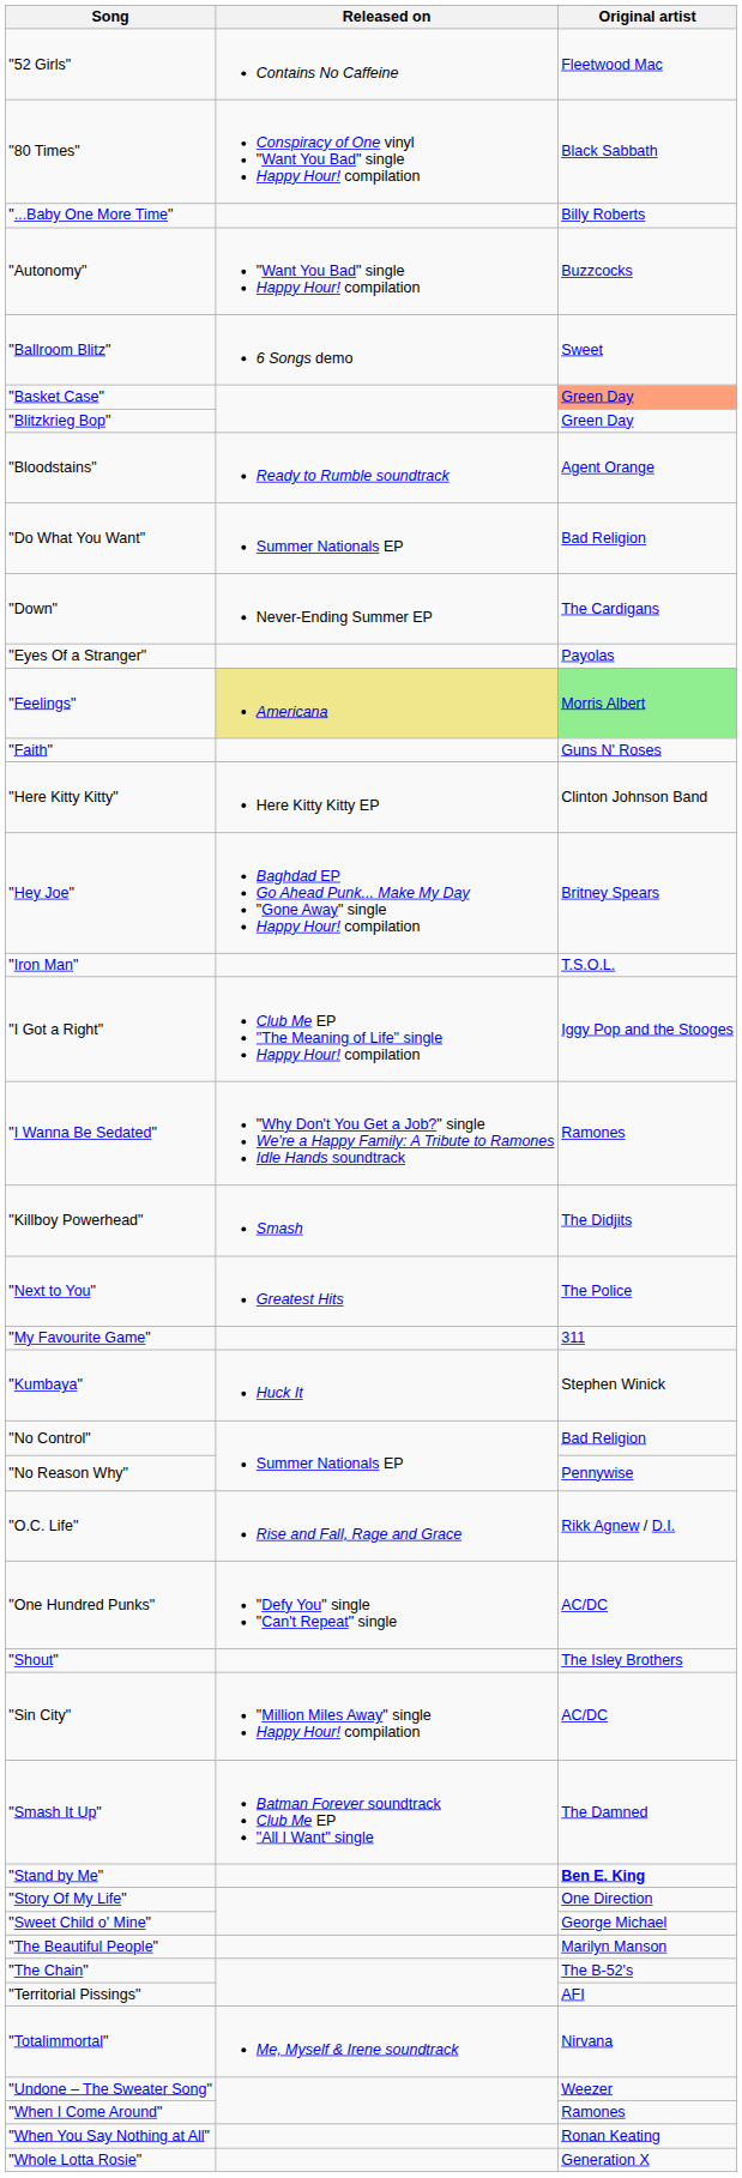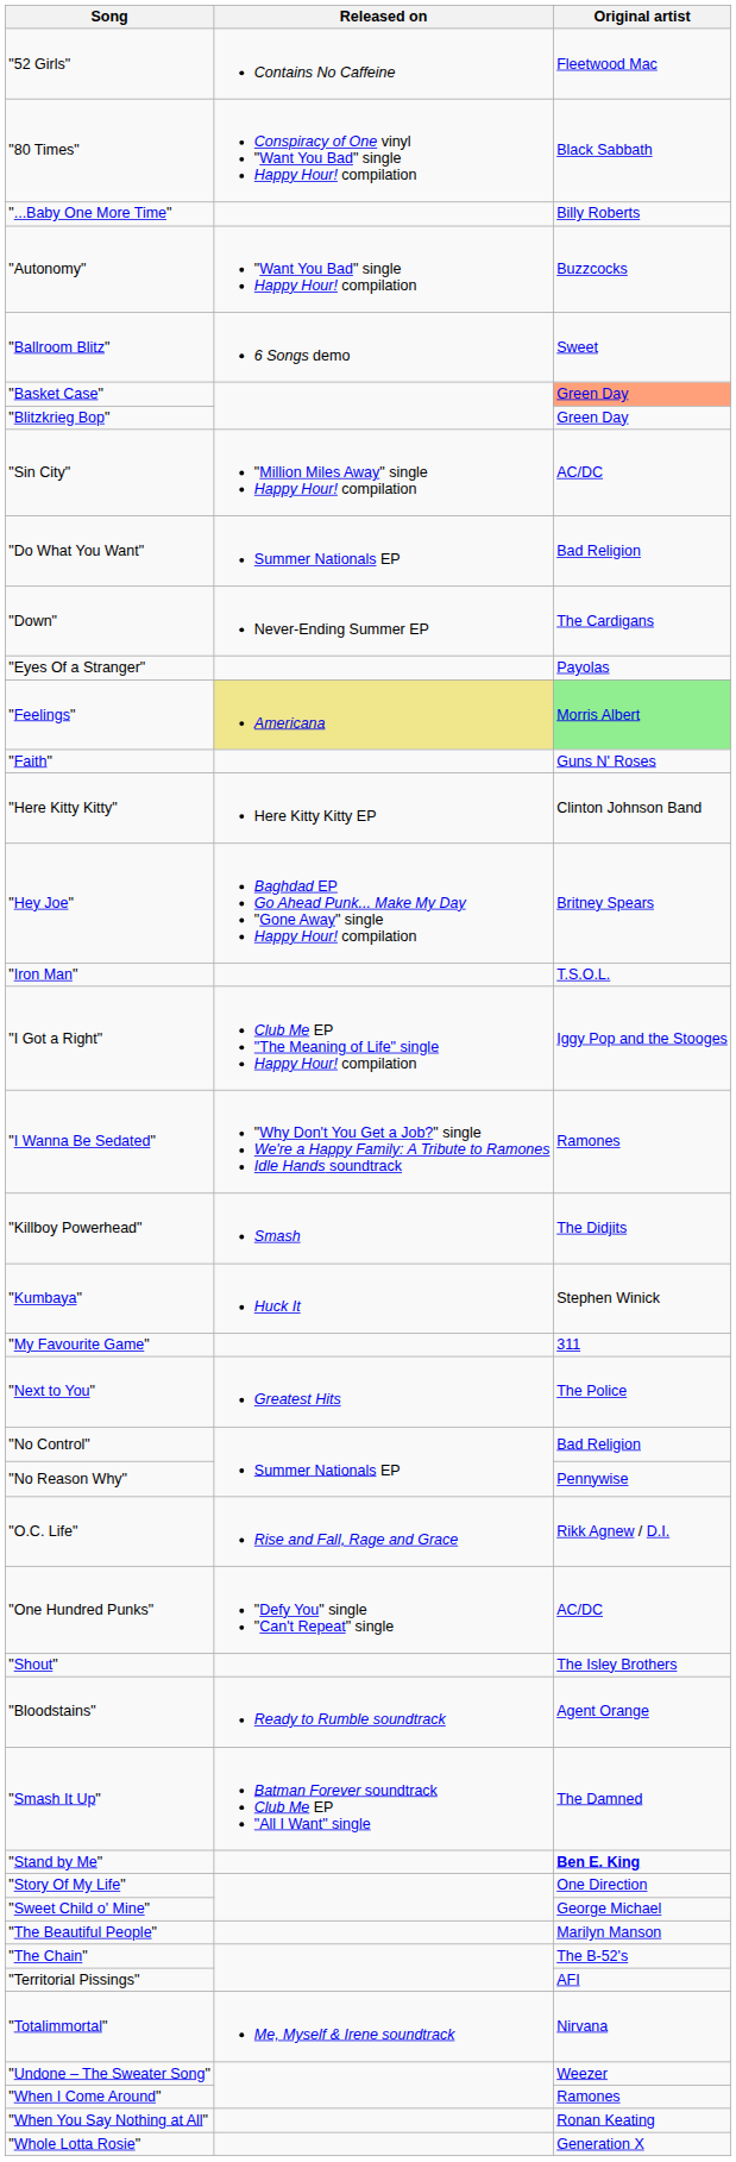 <table class="wikitable">
 <tr>
 <th>Song</th>
 <th>Released on</th>
 <th>Original artist</th>
 </tr>
 <tr>
 <td>"52 Girls"</td>
 <td><br><ul><li><em>Contains No Caffeine</em></li></ul></td>
 <td><a href='#'>Fleetwood Mac</a></td>
 </tr>
 <tr>
 <td>"80 Times"</td>
 <td><br><ul><li><em><a href='#'>Conspiracy of One</a></em> vinyl</li><li>"<a href='#'>Want You Bad</a>" single</li><li><em><a href='#'>Happy Hour!</a></em> compilation</li></ul></td>
 <td><a href='#'>Black Sabbath</a></td>
 </tr>
 <tr>
 <td>"<a href='#'>...Baby One More Time</a>"</td>
 <td></td>
 <td><a href='#'>Billy Roberts</a></td>
 </tr>
 <tr>
 <td>"Autonomy"</td>
 <td><br><ul><li>"<a href='#'>Want You Bad</a>" single</li><li><em><a href='#'>Happy Hour!</a></em> compilation</li></ul></td>
 <td><a href='#'>Buzzcocks</a></td>
 </tr>
 <tr>
 <td>"<a href='#'>Ballroom Blitz</a>"</td>
 <td><br><ul><li><em>6 Songs</em> demo</li></ul></td>
 <td><a href='#'>Sweet</a></td>
 </tr>
 <tr>
 <td>"<a href='#'>Basket Case</a>"</td>
 <td rowspan="2"></td>
 <td style="background: lightsalmon;"><a href='#'>Green Day</a></td>
 </tr>
 <tr>
 <td>"<a href='#'>Blitzkrieg Bop</a>"</td>
 <td><a href='#'>Green Day</a></td>
 </tr>
 <tr>
-<td>"Bloodstains"</td>
-<td><br><ul><li><em><a href='#'>Ready to Rumble soundtrack</a></em></li></ul></td>
-<td><a href='#'>Agent Orange</a></td>
+<td>"Sin City"</td>
+<td><br><ul><li>"<a href='#'>Million Miles Away</a>" single</li><li><em><a href='#'>Happy Hour!</a></em> compilation</li></ul></td>
+<td><a href='#'>AC/DC</a></td>
 </tr>
 <tr>
 <td>"Do What You Want"</td>
 <td><br><ul><li><a href='#'>Summer Nationals</a> EP</li></ul></td>
 <td><a href='#'>Bad Religion</a></td>
 </tr>
 <tr>
 <td>"Down"</td>
 <td><br><ul><li>Never-Ending Summer EP</li></ul></td>
 <td><a href='#'>The Cardigans</a></td>
 </tr>
 <tr>
 <td>"Eyes Of a Stranger"</td>
 <td></td>
 <td><a href='#'>Payolas</a></td>
 </tr>
 <tr>
 <td>"<a href='#'>Feelings</a>"</td>
 <td style="background: khaki;"><br><ul><li><em><a href='#'>Americana</a></em></li></ul></td>
 <td style="background: lightgreen;"><a href='#'>Morris Albert</a></td>
 </tr>
 <tr>
 <td>"<a href='#'>Faith</a>"</td>
 <td></td>
 <td><a href='#'>Guns N' Roses</a></td>
 </tr>
 <tr>
 <td>"Here Kitty Kitty"</td>
 <td><br><ul><li>Here Kitty Kitty EP</li></ul></td>
 <td>Clinton Johnson Band</td>
 </tr>
 <tr>
 <td>"<a href='#'>Hey Joe</a>"</td>
 <td><br><ul><li><a href='#'><em>Baghdad</em> EP</a></li><li><em><a href='#'>Go Ahead Punk... Make My Day</a></em></li><li>"<a href='#'>Gone Away</a>" single</li><li><em><a href='#'>Happy Hour!</a></em> compilation</li></ul></td>
 <td><a href='#'>Britney Spears</a></td>
 </tr>
 <tr>
 <td>"<a href='#'>Iron Man</a>"</td>
 <td></td>
 <td><a href='#'>T.S.O.L.</a></td>
 </tr>
 <tr>
 <td>"I Got a Right"</td>
 <td><br><ul><li><em><a href='#'>Club Me</a></em> EP</li><li><a href='#'>"The Meaning of Life" single</a></li><li><em><a href='#'>Happy Hour!</a></em> compilation</li></ul></td>
 <td><a href='#'>Iggy Pop and the Stooges</a></td>
 </tr>
 <tr>
 <td>"<a href='#'>I Wanna Be Sedated</a>"</td>
 <td><br><ul><li>"<a href='#'>Why Don't You Get a Job?</a>" single</li><li><em><a href='#'>We're a Happy Family: A Tribute to Ramones</a></em></li><li><a href='#'><em>Idle Hands</em> soundtrack</a></li></ul></td>
 <td><a href='#'>Ramones</a></td>
 </tr>
 <tr>
 <td>"Killboy Powerhead"</td>
 <td><br><ul><li><em><a href='#'>Smash</a></em></li></ul></td>
 <td><a href='#'>The Didjits</a></td>
 </tr>
 <tr>
-<td>"<a href='#'>Next to You</a>"</td>
-<td><br><ul><li><em><a href='#'>Greatest Hits</a></em></li></ul></td>
-<td><a href='#'>The Police</a></td>
+<td>"<a href='#'>Kumbaya</a>"</td>
+<td><br><ul><li><em><a href='#'>Huck It</a></em></li></ul></td>
+<td>Stephen Winick</td>
 </tr>
 <tr>
 <td>"<a href='#'>My Favourite Game</a>"</td>
 <td></td>
 <td><a href='#'>311</a></td>
 </tr>
 <tr>
-<td>"<a href='#'>Kumbaya</a>"</td>
-<td><br><ul><li><em><a href='#'>Huck It</a></em></li></ul></td>
-<td>Stephen Winick</td>
+<td>"<a href='#'>Next to You</a>"</td>
+<td><br><ul><li><em><a href='#'>Greatest Hits</a></em></li></ul></td>
+<td><a href='#'>The Police</a></td>
 </tr>
 <tr>
 <td>"No Control"</td>
 <td rowspan="2"><br><ul><li><a href='#'>Summer Nationals</a> EP</li></ul></td>
 <td><a href='#'>Bad Religion</a></td>
 </tr>
 <tr>
 <td>"No Reason Why"</td>
 <td><a href='#'>Pennywise</a></td>
 </tr>
 <tr>
 <td>"O.C. Life"</td>
 <td><br><ul><li><em><a href='#'>Rise and Fall, Rage and Grace</a></em></li></ul></td>
 <td><a href='#'>Rikk Agnew</a> / <a href='#'>D.I.</a></td>
 </tr>
 <tr>
 <td>"One Hundred Punks"</td>
 <td><br><ul><li>"<a href='#'>Defy You</a>" single</li><li>"<a href='#'>Can't Repeat</a>" single</li></ul></td>
 <td><a href='#'>AC/DC</a></td>
 </tr>
 <tr>
 <td>"<a href='#'>Shout</a>"</td>
 <td></td>
 <td><a href='#'>The Isley Brothers</a></td>
 </tr>
 <tr>
-<td>"Sin City"</td>
-<td><br><ul><li>"<a href='#'>Million Miles Away</a>" single</li><li><em><a href='#'>Happy Hour!</a></em> compilation</li></ul></td>
-<td><a href='#'>AC/DC</a></td>
+<td>"Bloodstains"</td>
+<td><br><ul><li><em><a href='#'>Ready to Rumble soundtrack</a></em></li></ul></td>
+<td><a href='#'>Agent Orange</a></td>
 </tr>
 <tr>
 <td>"<a href='#'>Smash It Up</a>"</td>
 <td><br><ul><li><a href='#'><em>Batman Forever</em> soundtrack</a></li><li><em><a href='#'>Club Me</a></em> EP</li><li><a href='#'>"All I Want" single</a></li></ul></td>
 <td><a href='#'>The Damned</a></td>
 </tr>
 <tr>
 <td>"<a href='#'>Stand by Me</a>"</td>
 <td></td>
 <td><strong><a href='#'>Ben E. King</a></strong></td>
 </tr>
 <tr>
 <td>"<a href='#'>Story Of My Life</a>"</td>
 <td rowspan="2"></td>
 <td><a href='#'>One Direction</a></td>
 </tr>
 <tr>
 <td>"<a href='#'>Sweet Child o' Mine</a>"</td>
 <td><a href='#'>George Michael</a></td>
 </tr>
 <tr>
 <td>"<a href='#'>The Beautiful People</a>"</td>
 <td></td>
 <td><a href='#'>Marilyn Manson</a></td>
 </tr>
 <tr>
 <td>"<a href='#'>The Chain</a>"</td>
 <td rowspan="2"></td>
 <td><a href='#'>The B-52's</a></td>
 </tr>
 <tr>
 <td>"Territorial Pissings"</td>
 <td><a href='#'>AFI</a></td>
 </tr>
 <tr>
 <td>"<a href='#'>Totalimmortal</a>"</td>
 <td><br><ul><li><em><a href='#'>Me, Myself & Irene soundtrack</a></em></li></ul></td>
 <td><a href='#'>Nirvana</a></td>
 </tr>
 <tr>
 <td>"<a href='#'>Undone – The Sweater Song</a>"</td>
 <td rowspan="2"></td>
 <td><a href='#'>Weezer</a></td>
 </tr>
 <tr>
 <td>"<a href='#'>When I Come Around</a>"</td>
 <td><a href='#'>Ramones</a></td>
 </tr>
 <tr>
 <td>"<a href='#'>When You Say Nothing at All</a>"</td>
 <td></td>
 <td><a href='#'>Ronan Keating</a></td>
 </tr>
 <tr>
 <td>"<a href='#'>Whole Lotta Rosie</a>"</td>
 <td></td>
 <td><a href='#'>Generation X</a></td>
 </tr>
 </table>
